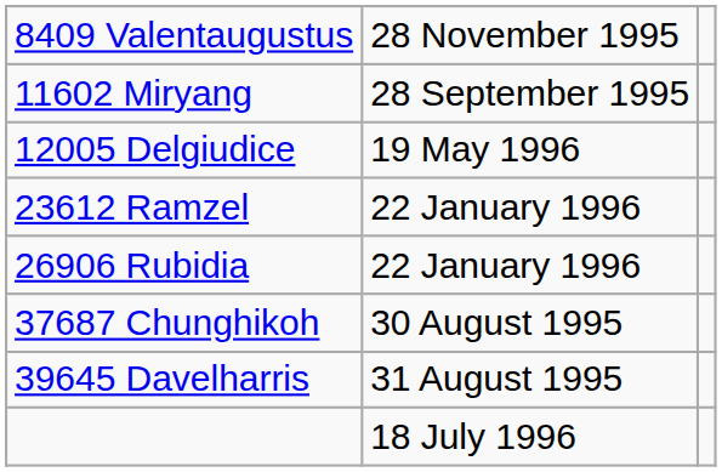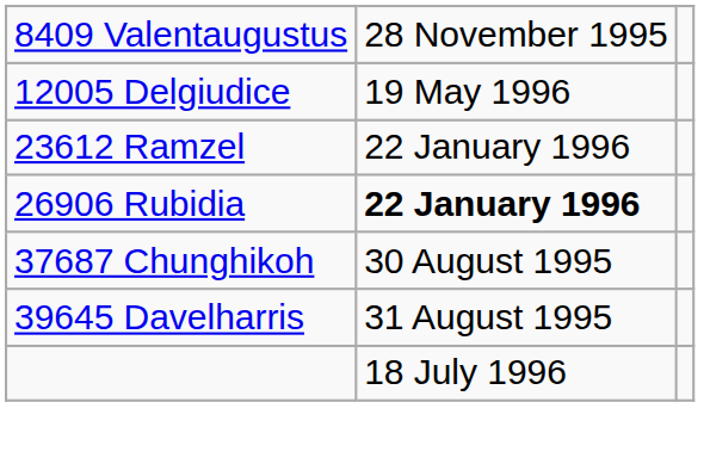 <table class="wikitable floatright" style="font-size: 0.9em;">
 <tr>
 <td><a href='#'>8409 Valentaugustus</a></td>
 <td>28 November 1995</td>
-<td></td>
-</tr>
-<tr>
-<td><a href='#'>11602 Miryang</a></td>
-<td>28 September 1995</td>
 <td></td>
 </tr>
 <tr>
 <td><a href='#'>12005 Delgiudice</a></td>
 <td>19 May 1996</td>
 <td></td>
 </tr>
 <tr>
 <td><a href='#'>23612 Ramzel</a></td>
 <td>22 January 1996</td>
 <td></td>
 </tr>
 <tr>
 <td><a href='#'>26906 Rubidia</a></td>
-<td>22 January 1996</td>
+<td><strong>22 January 1996</strong></td>
 <td></td>
 </tr>
 <tr>
 <td><a href='#'>37687 Chunghikoh</a></td>
 <td>30 August 1995</td>
 <td></td>
 </tr>
 <tr>
 <td><a href='#'>39645 Davelharris</a></td>
 <td>31 August 1995</td>
 <td></td>
 </tr>
 <tr>
 <td></td>
 <td>18 July 1996</td>
 <td></td>
 </tr>
 </table>
